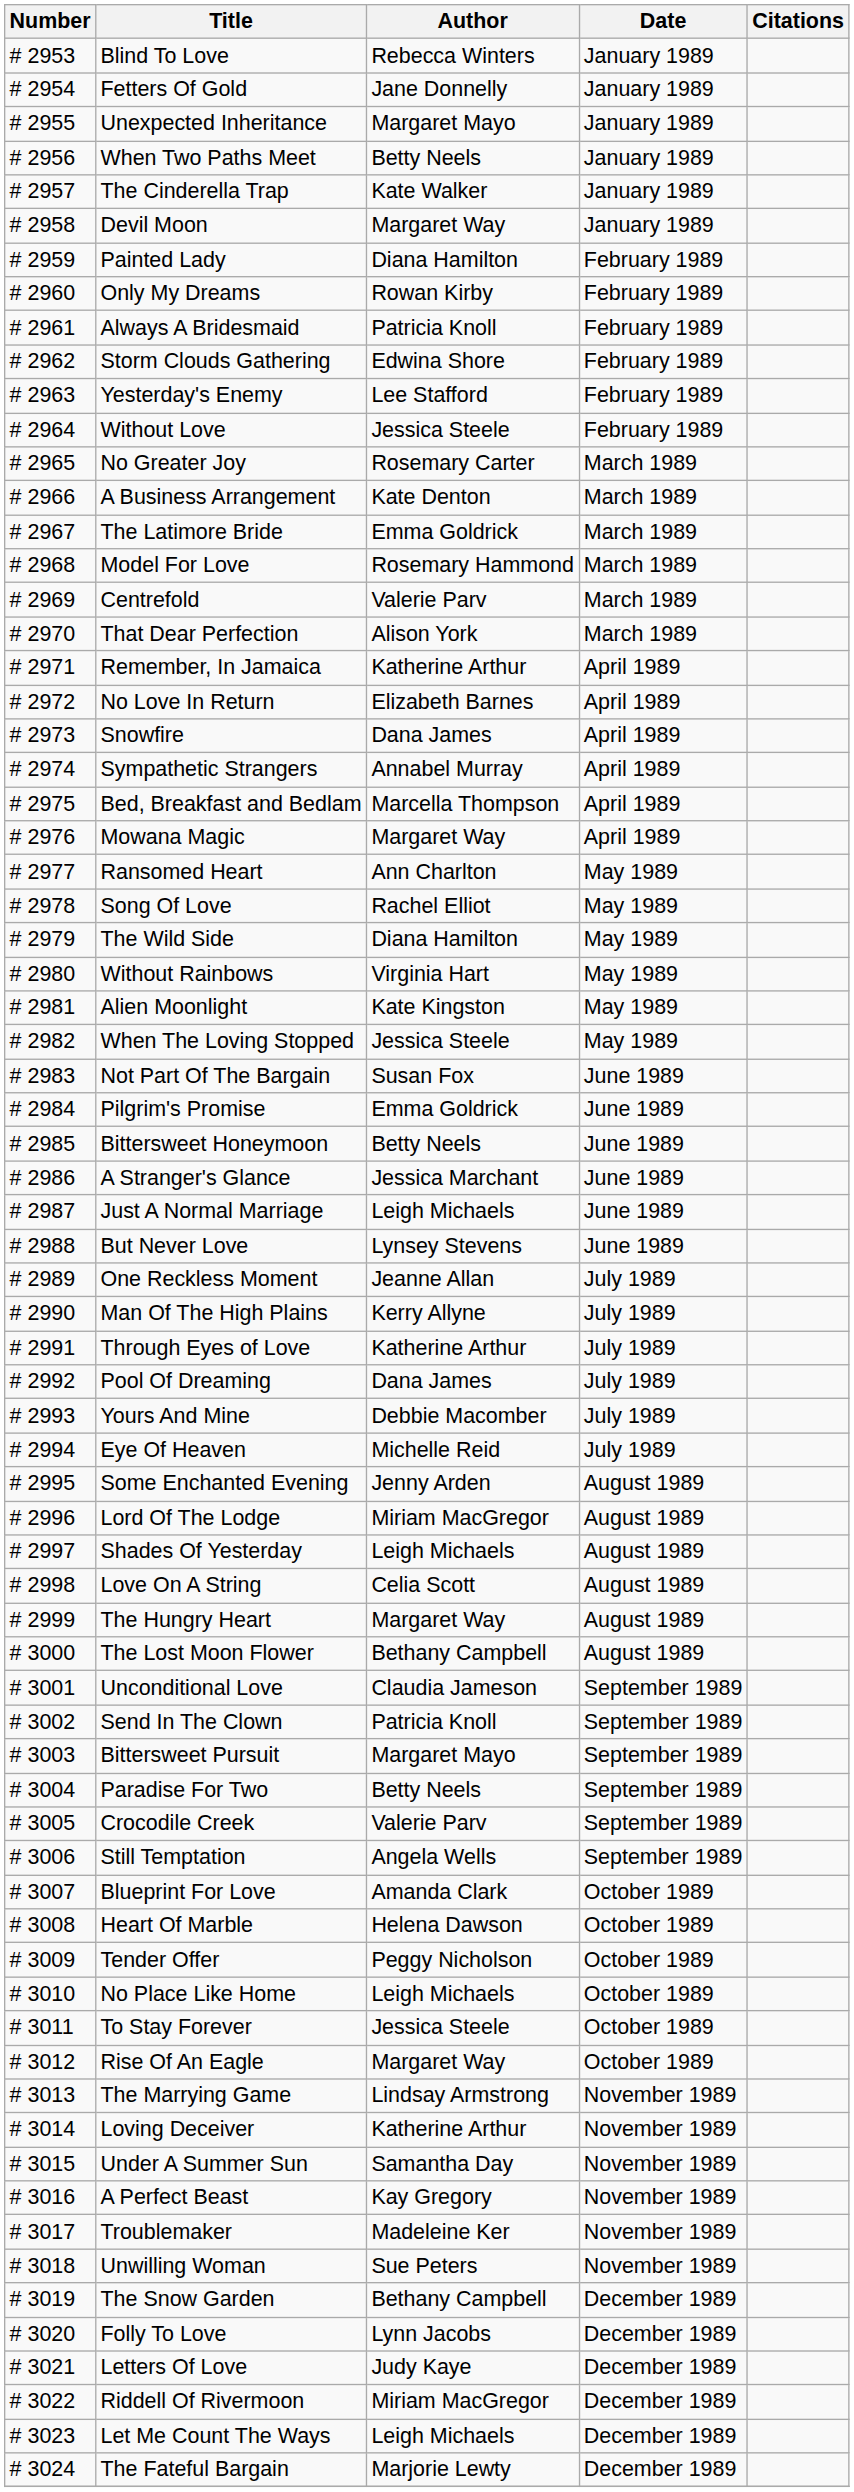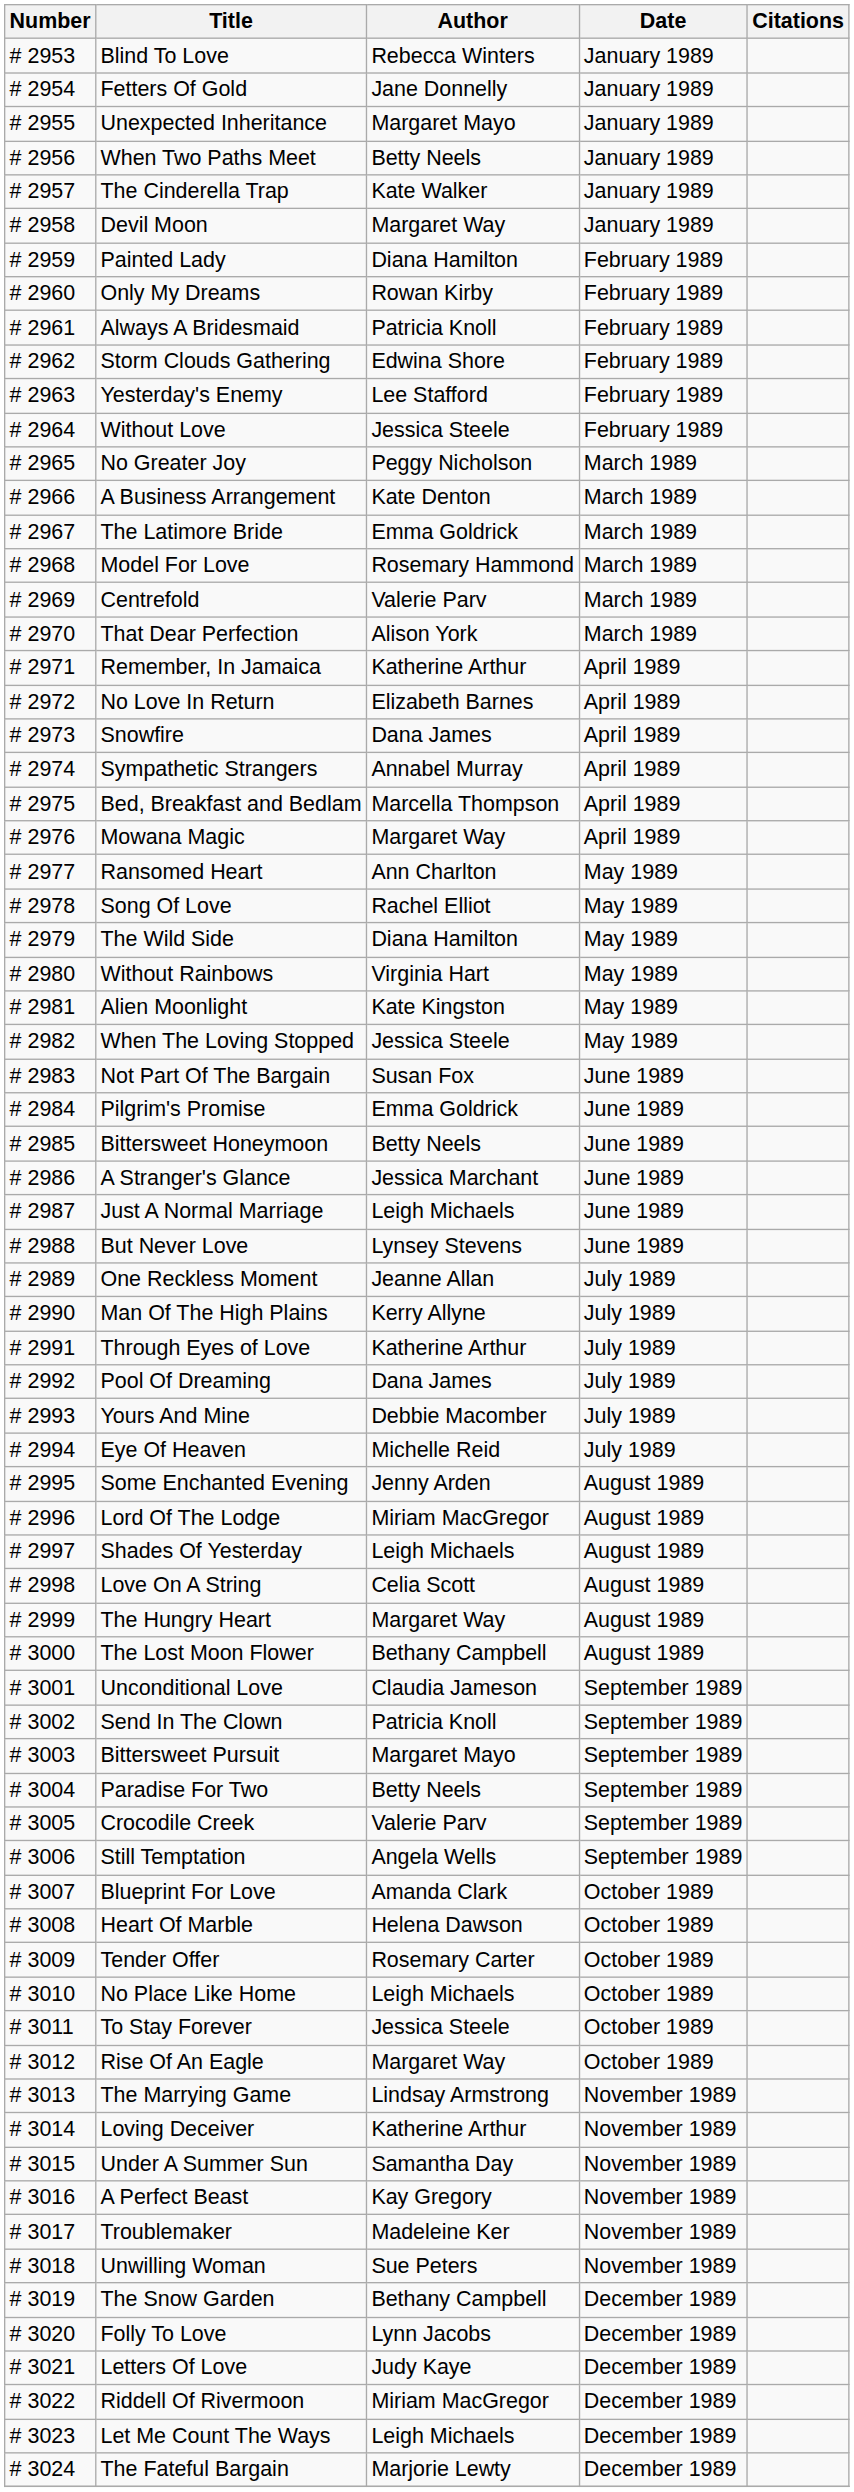 <table class="wikitable">
 <tr>
 <th>Number</th>
 <th>Title</th>
 <th>Author</th>
 <th>Date</th>
 <th>Citations</th>
 </tr>
 <tr>
 <td># 2953</td>
 <td>Blind To Love</td>
 <td>Rebecca Winters</td>
 <td>January 1989</td>
 <td></td>
 </tr>
 <tr>
 <td># 2954</td>
 <td>Fetters Of Gold</td>
 <td>Jane Donnelly</td>
 <td>January 1989</td>
 <td></td>
 </tr>
 <tr>
 <td># 2955</td>
 <td>Unexpected Inheritance</td>
 <td>Margaret Mayo</td>
 <td>January 1989</td>
 <td></td>
 </tr>
 <tr>
 <td># 2956</td>
 <td>When Two Paths Meet</td>
 <td>Betty Neels</td>
 <td>January 1989</td>
 <td></td>
 </tr>
 <tr>
 <td># 2957</td>
 <td>The Cinderella Trap</td>
 <td>Kate Walker</td>
 <td>January 1989</td>
 <td></td>
 </tr>
 <tr>
 <td># 2958</td>
 <td>Devil Moon</td>
 <td>Margaret Way</td>
 <td>January 1989</td>
 <td></td>
 </tr>
 <tr>
 <td># 2959</td>
 <td>Painted Lady</td>
 <td>Diana Hamilton</td>
 <td>February 1989</td>
 <td></td>
 </tr>
 <tr>
 <td># 2960</td>
 <td>Only My Dreams</td>
 <td>Rowan Kirby</td>
 <td>February 1989</td>
 <td></td>
 </tr>
 <tr>
 <td># 2961</td>
 <td>Always A Bridesmaid</td>
 <td>Patricia Knoll</td>
 <td>February 1989</td>
 <td></td>
 </tr>
 <tr>
 <td># 2962</td>
 <td>Storm Clouds Gathering</td>
 <td>Edwina Shore</td>
 <td>February 1989</td>
 <td></td>
 </tr>
 <tr>
 <td># 2963</td>
 <td>Yesterday's Enemy</td>
 <td>Lee Stafford</td>
 <td>February 1989</td>
 <td></td>
 </tr>
 <tr>
 <td># 2964</td>
 <td>Without Love</td>
 <td>Jessica Steele</td>
 <td>February 1989</td>
 <td></td>
 </tr>
 <tr>
 <td># 2965</td>
 <td>No Greater Joy</td>
-<td>Rosemary Carter</td>
+<td>Peggy Nicholson</td>
 <td>March 1989</td>
 <td></td>
 </tr>
 <tr>
 <td># 2966</td>
 <td>A Business Arrangement</td>
 <td>Kate Denton</td>
 <td>March 1989</td>
 <td></td>
 </tr>
 <tr>
 <td># 2967</td>
 <td>The Latimore Bride</td>
 <td>Emma Goldrick</td>
 <td>March 1989</td>
 <td></td>
 </tr>
 <tr>
 <td># 2968</td>
 <td>Model For Love</td>
 <td>Rosemary Hammond</td>
 <td>March 1989</td>
 <td></td>
 </tr>
 <tr>
 <td># 2969</td>
 <td>Centrefold</td>
 <td>Valerie Parv</td>
 <td>March 1989</td>
 <td></td>
 </tr>
 <tr>
 <td># 2970</td>
 <td>That Dear Perfection</td>
 <td>Alison York</td>
 <td>March 1989</td>
 <td></td>
 </tr>
 <tr>
 <td># 2971</td>
 <td>Remember, In Jamaica</td>
 <td>Katherine Arthur</td>
 <td>April 1989</td>
 <td></td>
 </tr>
 <tr>
 <td># 2972</td>
 <td>No Love In Return</td>
 <td>Elizabeth Barnes</td>
 <td>April 1989</td>
 <td></td>
 </tr>
 <tr>
 <td># 2973</td>
 <td>Snowfire</td>
 <td>Dana James</td>
 <td>April 1989</td>
 <td></td>
 </tr>
 <tr>
 <td># 2974</td>
 <td>Sympathetic Strangers</td>
 <td>Annabel Murray</td>
 <td>April 1989</td>
 <td></td>
 </tr>
 <tr>
 <td># 2975</td>
 <td>Bed, Breakfast and Bedlam</td>
 <td>Marcella Thompson</td>
 <td>April 1989</td>
 <td></td>
 </tr>
 <tr>
 <td># 2976</td>
 <td>Mowana Magic</td>
 <td>Margaret Way</td>
 <td>April 1989</td>
 <td></td>
 </tr>
 <tr>
 <td># 2977</td>
 <td>Ransomed Heart</td>
 <td>Ann Charlton</td>
 <td>May 1989</td>
 <td></td>
 </tr>
 <tr>
 <td># 2978</td>
 <td>Song Of Love</td>
 <td>Rachel Elliot</td>
 <td>May 1989</td>
 <td></td>
 </tr>
 <tr>
 <td># 2979</td>
 <td>The Wild Side</td>
 <td>Diana Hamilton</td>
 <td>May 1989</td>
 <td></td>
 </tr>
 <tr>
 <td># 2980</td>
 <td>Without Rainbows</td>
 <td>Virginia Hart</td>
 <td>May 1989</td>
 <td></td>
 </tr>
 <tr>
 <td># 2981</td>
 <td>Alien Moonlight</td>
 <td>Kate Kingston</td>
 <td>May 1989</td>
 <td></td>
 </tr>
 <tr>
 <td># 2982</td>
 <td>When The Loving Stopped</td>
 <td>Jessica Steele</td>
 <td>May 1989</td>
 <td></td>
 </tr>
 <tr>
 <td># 2983</td>
 <td>Not Part Of The Bargain</td>
 <td>Susan Fox</td>
 <td>June 1989</td>
 <td></td>
 </tr>
 <tr>
 <td># 2984</td>
 <td>Pilgrim's Promise</td>
 <td>Emma Goldrick</td>
 <td>June 1989</td>
 <td></td>
 </tr>
 <tr>
 <td># 2985</td>
 <td>Bittersweet Honeymoon</td>
 <td>Betty Neels</td>
 <td>June 1989</td>
 <td></td>
 </tr>
 <tr>
 <td># 2986</td>
 <td>A Stranger's Glance</td>
 <td>Jessica Marchant</td>
 <td>June 1989</td>
 <td></td>
 </tr>
 <tr>
 <td># 2987</td>
 <td>Just A Normal Marriage</td>
 <td>Leigh Michaels</td>
 <td>June 1989</td>
 <td></td>
 </tr>
 <tr>
 <td># 2988</td>
 <td>But Never Love</td>
 <td>Lynsey Stevens</td>
 <td>June 1989</td>
 <td></td>
 </tr>
 <tr>
 <td># 2989</td>
 <td>One Reckless Moment</td>
 <td>Jeanne Allan</td>
 <td>July 1989</td>
 <td></td>
 </tr>
 <tr>
 <td># 2990</td>
 <td>Man Of The High Plains</td>
 <td>Kerry Allyne</td>
 <td>July 1989</td>
 <td></td>
 </tr>
 <tr>
 <td># 2991</td>
 <td>Through Eyes of Love</td>
 <td>Katherine Arthur</td>
 <td>July 1989</td>
 <td></td>
 </tr>
 <tr>
 <td># 2992</td>
 <td>Pool Of Dreaming</td>
 <td>Dana James</td>
 <td>July 1989</td>
 <td></td>
 </tr>
 <tr>
 <td># 2993</td>
 <td>Yours And Mine</td>
 <td>Debbie Macomber</td>
 <td>July 1989</td>
 <td></td>
 </tr>
 <tr>
 <td># 2994</td>
 <td>Eye Of Heaven</td>
 <td>Michelle Reid</td>
 <td>July 1989</td>
 <td></td>
 </tr>
 <tr>
 <td># 2995</td>
 <td>Some Enchanted Evening</td>
 <td>Jenny Arden</td>
 <td>August 1989</td>
 <td></td>
 </tr>
 <tr>
 <td># 2996</td>
 <td>Lord Of The Lodge</td>
 <td>Miriam MacGregor</td>
 <td>August 1989</td>
 <td></td>
 </tr>
 <tr>
 <td># 2997</td>
 <td>Shades Of Yesterday</td>
 <td>Leigh Michaels</td>
 <td>August 1989</td>
 <td></td>
 </tr>
 <tr>
 <td># 2998</td>
 <td>Love On A String</td>
 <td>Celia Scott</td>
 <td>August 1989</td>
 <td></td>
 </tr>
 <tr>
 <td># 2999</td>
 <td>The Hungry Heart</td>
 <td>Margaret Way</td>
 <td>August 1989</td>
 <td></td>
 </tr>
 <tr>
 <td># 3000</td>
 <td>The Lost Moon Flower</td>
 <td>Bethany Campbell</td>
 <td>August 1989</td>
 <td></td>
 </tr>
 <tr>
 <td># 3001</td>
 <td>Unconditional Love</td>
 <td>Claudia Jameson</td>
 <td>September 1989</td>
 <td></td>
 </tr>
 <tr>
 <td># 3002</td>
 <td>Send In The Clown</td>
 <td>Patricia Knoll</td>
 <td>September 1989</td>
 <td></td>
 </tr>
 <tr>
 <td># 3003</td>
 <td>Bittersweet Pursuit</td>
 <td>Margaret Mayo</td>
 <td>September 1989</td>
 <td></td>
 </tr>
 <tr>
 <td># 3004</td>
 <td>Paradise For Two</td>
 <td>Betty Neels</td>
 <td>September 1989</td>
 <td></td>
 </tr>
 <tr>
 <td># 3005</td>
 <td>Crocodile Creek</td>
 <td>Valerie Parv</td>
 <td>September 1989</td>
 <td></td>
 </tr>
 <tr>
 <td># 3006</td>
 <td>Still Temptation</td>
 <td>Angela Wells</td>
 <td>September 1989</td>
 <td></td>
 </tr>
 <tr>
 <td># 3007</td>
 <td>Blueprint For Love</td>
 <td>Amanda Clark</td>
 <td>October 1989</td>
 <td></td>
 </tr>
 <tr>
 <td># 3008</td>
 <td>Heart Of Marble</td>
 <td>Helena Dawson</td>
 <td>October 1989</td>
 <td></td>
 </tr>
 <tr>
 <td># 3009</td>
 <td>Tender Offer</td>
-<td>Peggy Nicholson</td>
+<td>Rosemary Carter</td>
 <td>October 1989</td>
 <td></td>
 </tr>
 <tr>
 <td># 3010</td>
 <td>No Place Like Home</td>
 <td>Leigh Michaels</td>
 <td>October 1989</td>
 <td></td>
 </tr>
 <tr>
 <td># 3011</td>
 <td>To Stay Forever</td>
 <td>Jessica Steele</td>
 <td>October 1989</td>
 <td></td>
 </tr>
 <tr>
 <td># 3012</td>
 <td>Rise Of An Eagle</td>
 <td>Margaret Way</td>
 <td>October 1989</td>
 <td></td>
 </tr>
 <tr>
 <td># 3013</td>
 <td>The Marrying Game</td>
 <td>Lindsay Armstrong</td>
 <td>November 1989</td>
 <td></td>
 </tr>
 <tr>
 <td># 3014</td>
 <td>Loving Deceiver</td>
 <td>Katherine Arthur</td>
 <td>November 1989</td>
 <td></td>
 </tr>
 <tr>
 <td># 3015</td>
 <td>Under A Summer Sun</td>
 <td>Samantha Day</td>
 <td>November 1989</td>
 <td></td>
 </tr>
 <tr>
 <td># 3016</td>
 <td>A Perfect Beast</td>
 <td>Kay Gregory</td>
 <td>November 1989</td>
 <td></td>
 </tr>
 <tr>
 <td># 3017</td>
 <td>Troublemaker</td>
 <td>Madeleine Ker</td>
 <td>November 1989</td>
 <td></td>
 </tr>
 <tr>
 <td># 3018</td>
 <td>Unwilling Woman</td>
 <td>Sue Peters</td>
 <td>November 1989</td>
 <td></td>
 </tr>
 <tr>
 <td># 3019</td>
 <td>The Snow Garden</td>
 <td>Bethany Campbell</td>
 <td>December 1989</td>
 <td></td>
 </tr>
 <tr>
 <td># 3020</td>
 <td>Folly To Love</td>
 <td>Lynn Jacobs</td>
 <td>December 1989</td>
 <td></td>
 </tr>
 <tr>
 <td># 3021</td>
 <td>Letters Of Love</td>
 <td>Judy Kaye</td>
 <td>December 1989</td>
 <td></td>
 </tr>
 <tr>
 <td># 3022</td>
 <td>Riddell Of Rivermoon</td>
 <td>Miriam MacGregor</td>
 <td>December 1989</td>
 <td></td>
 </tr>
 <tr>
 <td># 3023</td>
 <td>Let Me Count The Ways</td>
 <td>Leigh Michaels</td>
 <td>December 1989</td>
 <td></td>
 </tr>
 <tr>
 <td># 3024</td>
 <td>The Fateful Bargain</td>
 <td>Marjorie Lewty</td>
 <td>December 1989</td>
 <td></td>
 </tr>
 <tr>
 </tr>
 </table>
